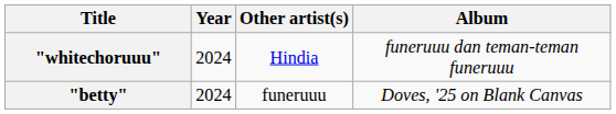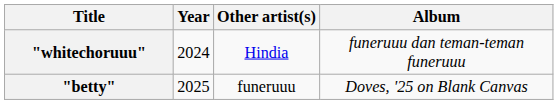 <table class="wikitable plainrowheaders" style="text-align:center;">
 <tr>
 <th style="width:10em;">Title</th>
 <th>Year</th>
 <th>Other artist(s)</th>
 <th style="width:14em;">Album</th>
 </tr>
 <tr>
 <th scope="row">"whitechoruuu"</th>
 <td>2024</td>
 <td><a href='#'>Hindia</a></td>
 <td><em>funeruuu dan teman-teman funeruuu</em></td>
 </tr>
 <tr>
 <th scope="row">"betty"</th>
-<td>2024</td>
+<td>2025</td>
 <td>funeruuu</td>
 <td><em>Doves, '25 on Blank Canvas</em></td>
 </tr>
 </table>
